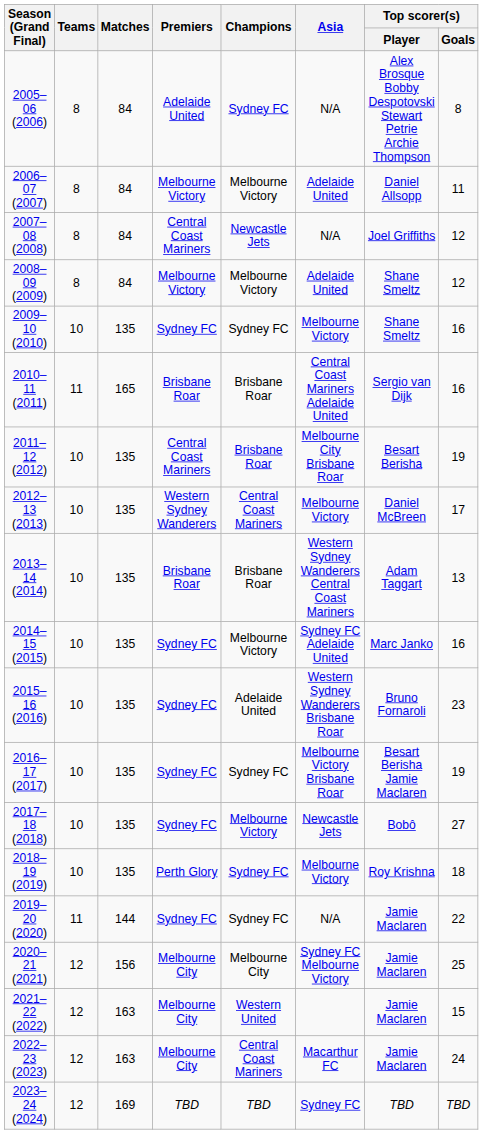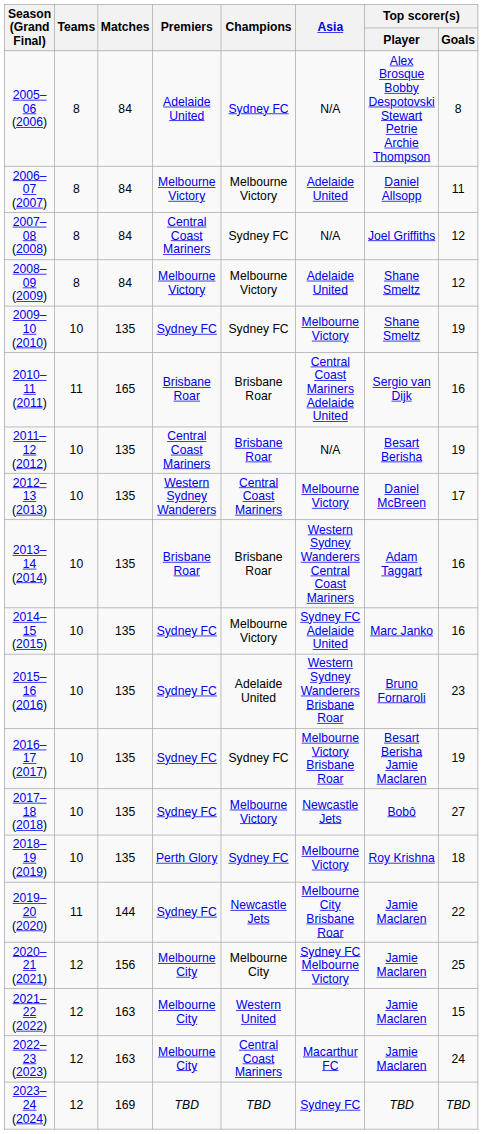 <table class="wikitable sortable" style="text-align: center" width="100%">
 <tr>
 <th rowspan=2>Season<br>(Grand Final)</th>
 <th rowspan=2>Teams</th>
 <th rowspan=2>Matches</th>
 <th rowspan=2>Premiers</th>
 <th rowspan=2>Champions</th>
 <th rowspan=2><a href='#'>Asia</a></th>
 <th colspan=2>Top scorer(s)</th>
 </tr>
 <tr>
 <th>Player</th>
 <th>Goals</th>
 </tr>
 <tr>
 <td><a href='#'>2005–06</a><br>(<a href='#'>2006</a>)</td>
 <td>8</td>
 <td>84</td>
 <td><a href='#'>Adelaide United</a></td>
 <td><a href='#'>Sydney FC</a></td>
 <td>N/A</td>
 <td><a href='#'>Alex Brosque</a><br><a href='#'>Bobby Despotovski</a><br><a href='#'>Stewart Petrie</a><br><a href='#'>Archie Thompson</a></td>
 <td>8</td>
 </tr>
 <tr>
 <td><a href='#'>2006–07</a><br>(<a href='#'>2007</a>)</td>
 <td>8</td>
 <td>84</td>
 <td><a href='#'>Melbourne Victory</a></td>
 <td>Melbourne Victory</td>
 <td><a href='#'>Adelaide United</a></td>
 <td><a href='#'>Daniel Allsopp</a></td>
 <td>11</td>
 </tr>
 <tr>
 <td><a href='#'>2007–08</a><br>(<a href='#'>2008</a>)</td>
 <td>8</td>
 <td>84</td>
 <td><a href='#'>Central Coast Mariners</a></td>
-<td><a href='#'>Newcastle Jets</a></td>
+<td>Sydney FC</td>
 <td>N/A</td>
 <td><a href='#'>Joel Griffiths</a></td>
 <td>12</td>
 </tr>
 <tr>
 <td><a href='#'>2008–09</a><br>(<a href='#'>2009</a>)</td>
 <td>8</td>
 <td>84</td>
 <td><a href='#'>Melbourne Victory</a></td>
 <td>Melbourne Victory</td>
 <td><a href='#'>Adelaide United</a></td>
 <td><a href='#'>Shane Smeltz</a></td>
 <td>12</td>
 </tr>
 <tr>
 <td><a href='#'>2009–10</a><br>(<a href='#'>2010</a>)</td>
 <td>10</td>
 <td>135</td>
 <td><a href='#'>Sydney FC</a></td>
 <td>Sydney FC</td>
 <td><a href='#'>Melbourne Victory</a></td>
 <td><a href='#'>Shane Smeltz</a></td>
-<td>16</td>
+<td>19</td>
 </tr>
 <tr>
 <td><a href='#'>2010–11</a><br>(<a href='#'>2011</a>)</td>
 <td>11</td>
 <td>165</td>
 <td><a href='#'>Brisbane Roar</a></td>
 <td>Brisbane Roar</td>
 <td><a href='#'>Central Coast Mariners</a><br><a href='#'>Adelaide United</a></td>
 <td><a href='#'>Sergio van Dijk</a></td>
 <td>16</td>
 </tr>
 <tr>
 <td><a href='#'>2011–12</a><br>(<a href='#'>2012</a>)</td>
 <td>10</td>
 <td>135</td>
 <td><a href='#'>Central Coast Mariners</a></td>
 <td><a href='#'>Brisbane Roar</a></td>
-<td><a href='#'>Melbourne City</a><br><a href='#'>Brisbane Roar</a></td>
+<td>N/A</td>
 <td><a href='#'>Besart Berisha</a></td>
 <td>19</td>
 </tr>
 <tr>
 <td><a href='#'>2012–13</a><br>(<a href='#'>2013</a>)</td>
 <td>10</td>
 <td>135</td>
 <td><a href='#'>Western Sydney Wanderers</a></td>
 <td><a href='#'>Central Coast Mariners</a></td>
 <td><a href='#'>Melbourne Victory</a></td>
 <td><a href='#'>Daniel McBreen</a></td>
 <td>17</td>
 </tr>
 <tr>
 <td><a href='#'>2013–14</a><br>(<a href='#'>2014</a>)</td>
 <td>10</td>
 <td>135</td>
 <td><a href='#'>Brisbane Roar</a></td>
 <td>Brisbane Roar</td>
 <td><a href='#'>Western Sydney Wanderers</a><br><a href='#'>Central Coast Mariners</a></td>
 <td><a href='#'>Adam Taggart</a></td>
-<td>13</td>
+<td>16</td>
 </tr>
 <tr>
 <td><a href='#'>2014–15</a><br>(<a href='#'>2015</a>)</td>
 <td>10</td>
 <td>135</td>
 <td><a href='#'>Sydney FC</a></td>
 <td>Melbourne Victory</td>
 <td><a href='#'>Sydney FC</a><br><a href='#'>Adelaide United</a></td>
 <td><a href='#'>Marc Janko</a></td>
 <td>16</td>
 </tr>
 <tr>
 <td><a href='#'>2015–16</a><br>(<a href='#'>2016</a>)</td>
 <td>10</td>
 <td>135</td>
 <td><a href='#'>Sydney FC</a></td>
 <td>Adelaide United</td>
 <td><a href='#'>Western Sydney Wanderers</a><br><a href='#'>Brisbane Roar</a></td>
 <td><a href='#'>Bruno Fornaroli</a></td>
 <td>23</td>
 </tr>
 <tr>
 <td><a href='#'>2016–17</a><br>(<a href='#'>2017</a>)</td>
 <td>10</td>
 <td>135</td>
 <td><a href='#'>Sydney FC</a></td>
 <td>Sydney FC</td>
 <td><a href='#'>Melbourne Victory</a><br><a href='#'>Brisbane Roar</a></td>
 <td><a href='#'>Besart Berisha</a><br><a href='#'>Jamie Maclaren</a></td>
 <td>19</td>
 </tr>
 <tr>
 <td><a href='#'>2017–18</a><br>(<a href='#'>2018</a>)</td>
 <td>10</td>
 <td>135</td>
 <td><a href='#'>Sydney FC</a></td>
 <td><a href='#'>Melbourne Victory</a></td>
 <td><a href='#'>Newcastle Jets</a></td>
 <td><a href='#'>Bobô</a></td>
 <td>27</td>
 </tr>
 <tr>
 <td><a href='#'>2018–19</a><br>(<a href='#'>2019</a>)</td>
 <td>10</td>
 <td>135</td>
 <td><a href='#'>Perth Glory</a></td>
 <td><a href='#'>Sydney FC</a></td>
 <td><a href='#'>Melbourne Victory</a></td>
 <td><a href='#'>Roy Krishna</a></td>
 <td>18</td>
 </tr>
 <tr>
 <td><a href='#'>2019–20</a><br>(<a href='#'>2020</a>)</td>
 <td>11</td>
 <td>144</td>
 <td><a href='#'>Sydney FC</a></td>
-<td>Sydney FC</td>
-<td>N/A</td>
+<td><a href='#'>Newcastle Jets</a></td>
+<td><a href='#'>Melbourne City</a><br><a href='#'>Brisbane Roar</a></td>
 <td><a href='#'>Jamie Maclaren</a></td>
 <td>22</td>
 </tr>
 <tr>
 <td><a href='#'>2020–21</a><br>(<a href='#'>2021</a>)</td>
 <td>12</td>
 <td>156</td>
 <td><a href='#'>Melbourne City</a></td>
 <td>Melbourne City</td>
 <td><a href='#'>Sydney FC</a><br><a href='#'>Melbourne Victory</a></td>
 <td><a href='#'>Jamie Maclaren</a></td>
 <td>25</td>
 </tr>
 <tr>
 <td><a href='#'>2021–22</a><br>(<a href='#'>2022</a>)</td>
 <td>12</td>
 <td>163</td>
 <td><a href='#'>Melbourne City</a></td>
 <td><a href='#'>Western United</a></td>
 <td></td>
 <td><a href='#'>Jamie Maclaren</a></td>
 <td>15</td>
 </tr>
 <tr>
 <td><a href='#'>2022–23</a><br>(<a href='#'>2023</a>)</td>
 <td>12</td>
 <td>163</td>
 <td><a href='#'>Melbourne City</a></td>
 <td><a href='#'>Central Coast Mariners</a></td>
 <td><a href='#'>Macarthur FC</a></td>
 <td><a href='#'>Jamie Maclaren</a></td>
 <td>24</td>
 </tr>
 <tr>
 <td><a href='#'>2023–24</a><br>(<a href='#'>2024</a>)</td>
 <td>12</td>
 <td>169</td>
 <td><em>TBD</em></td>
 <td><em>TBD</em></td>
 <td><a href='#'>Sydney FC</a></td>
 <td><em>TBD</em></td>
 <td><em>TBD</em></td>
 </tr>
 </table>
